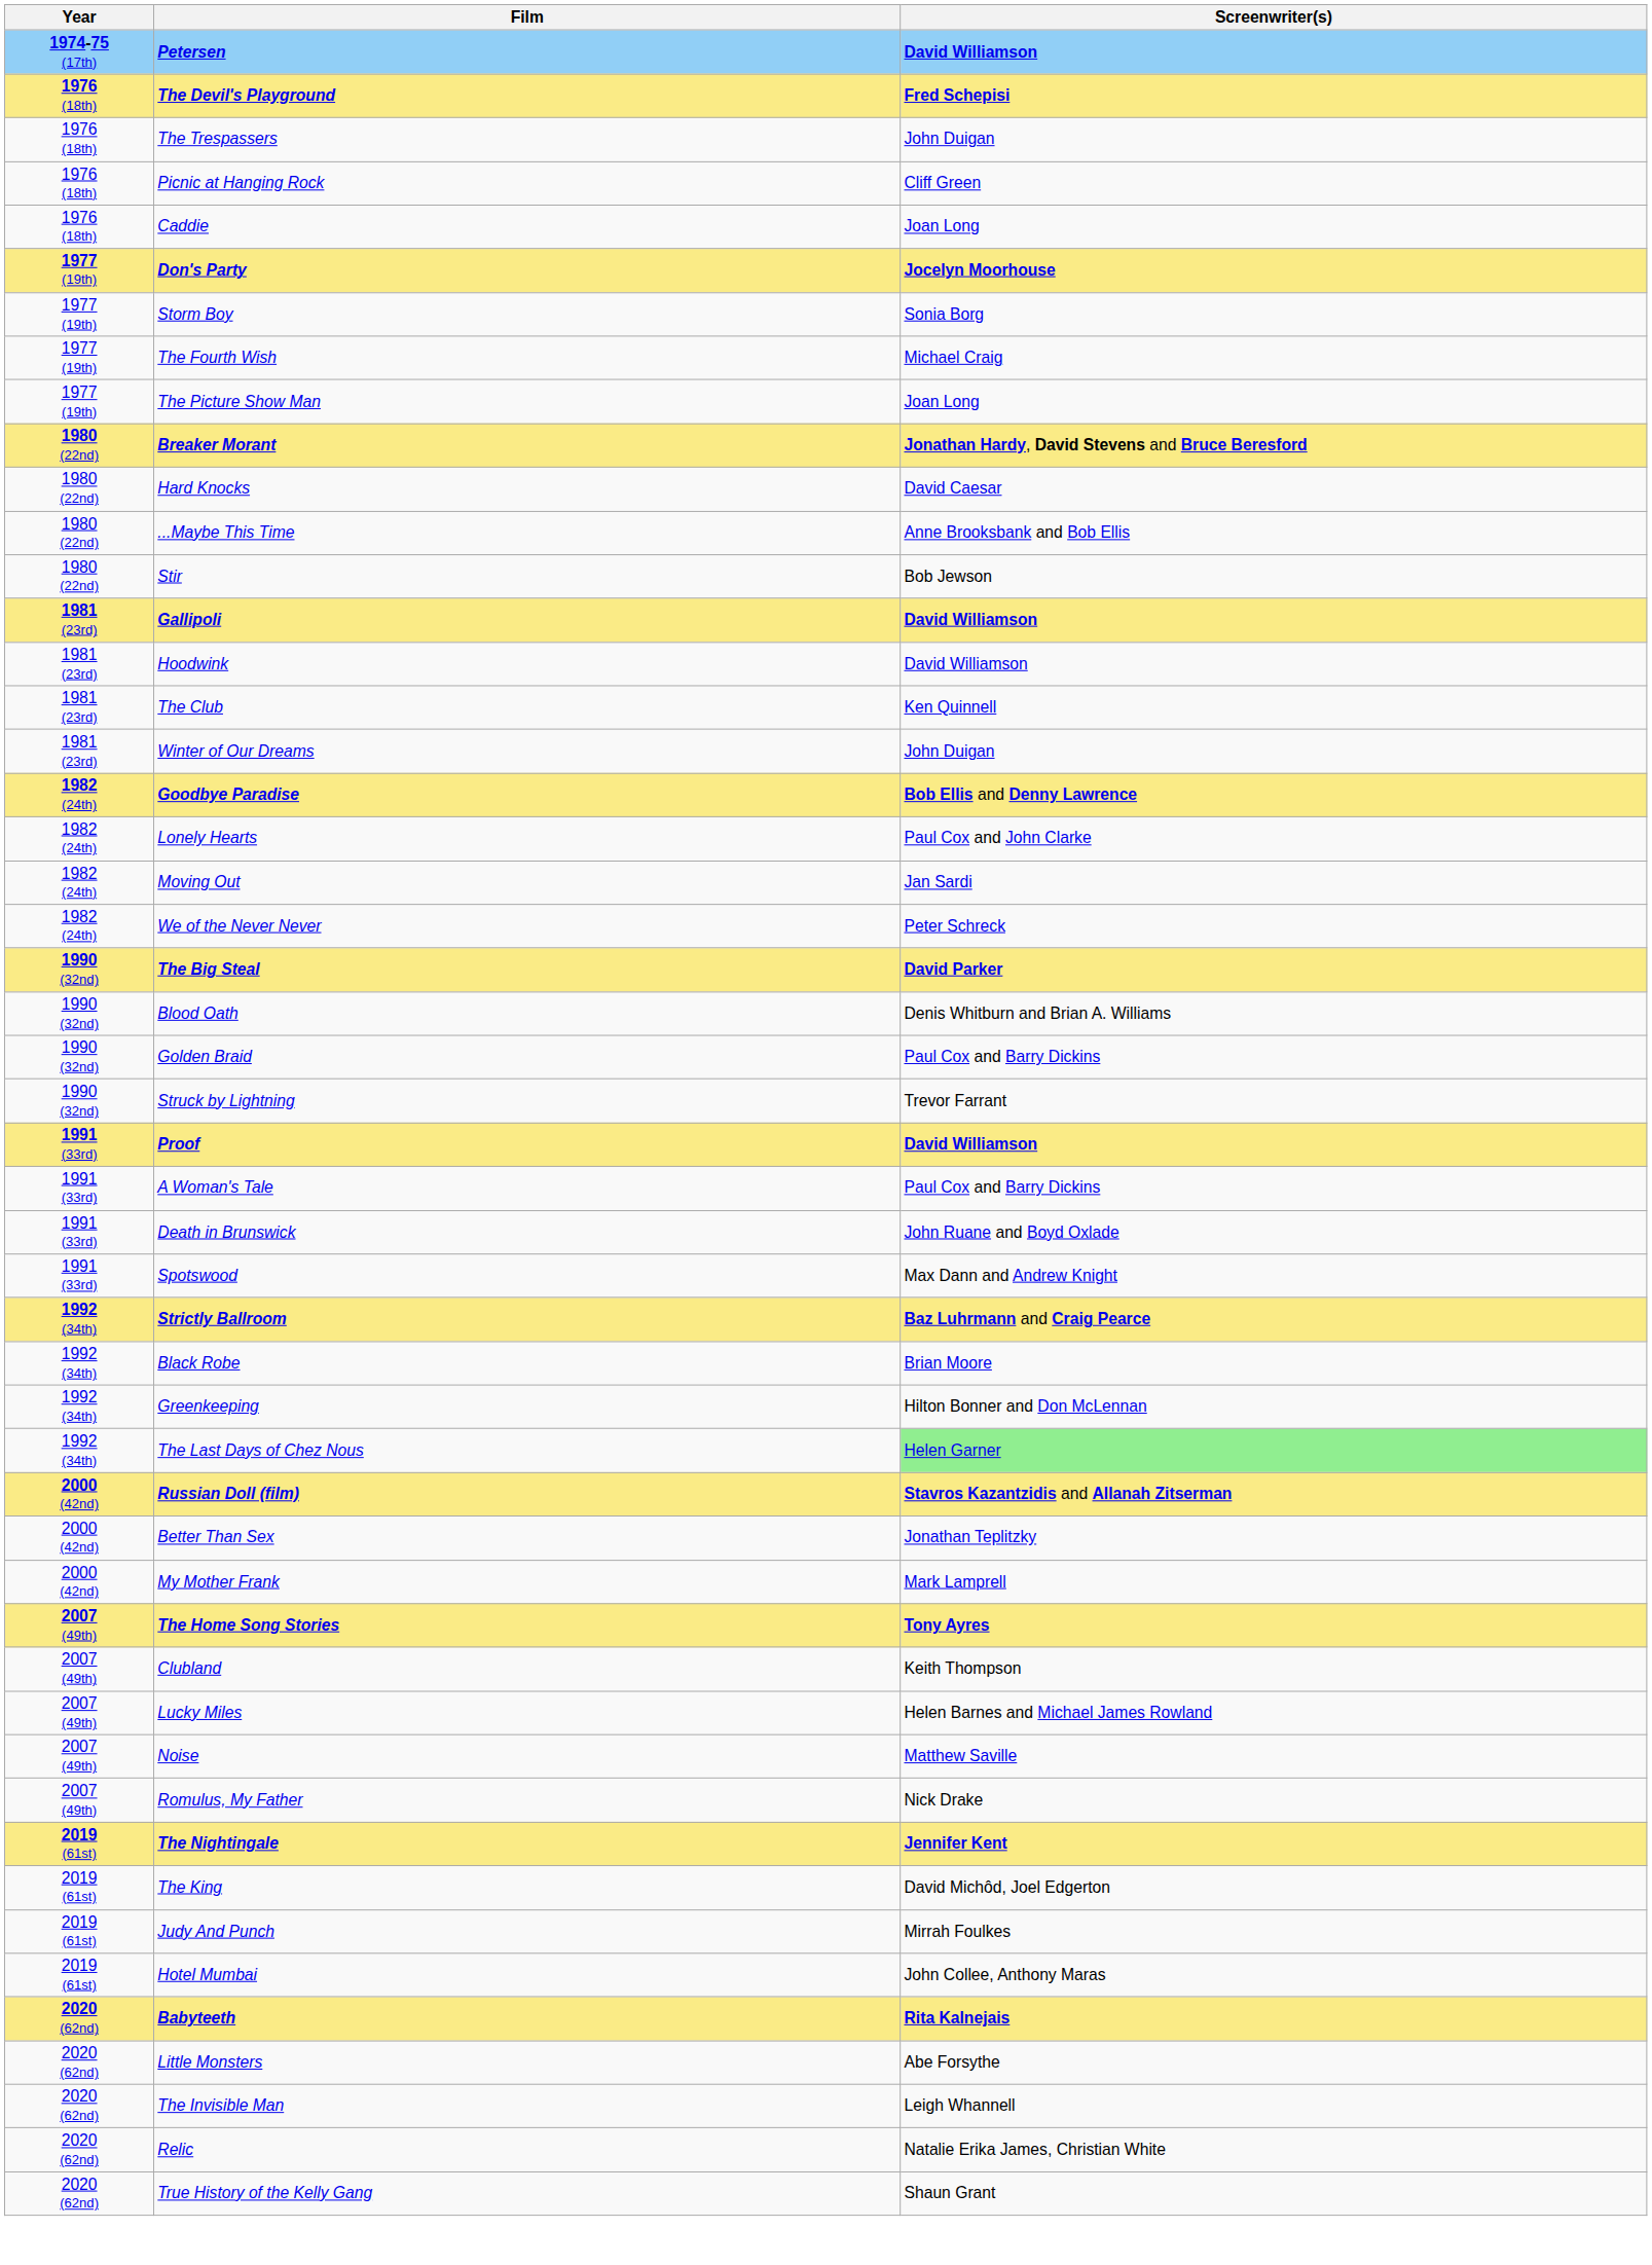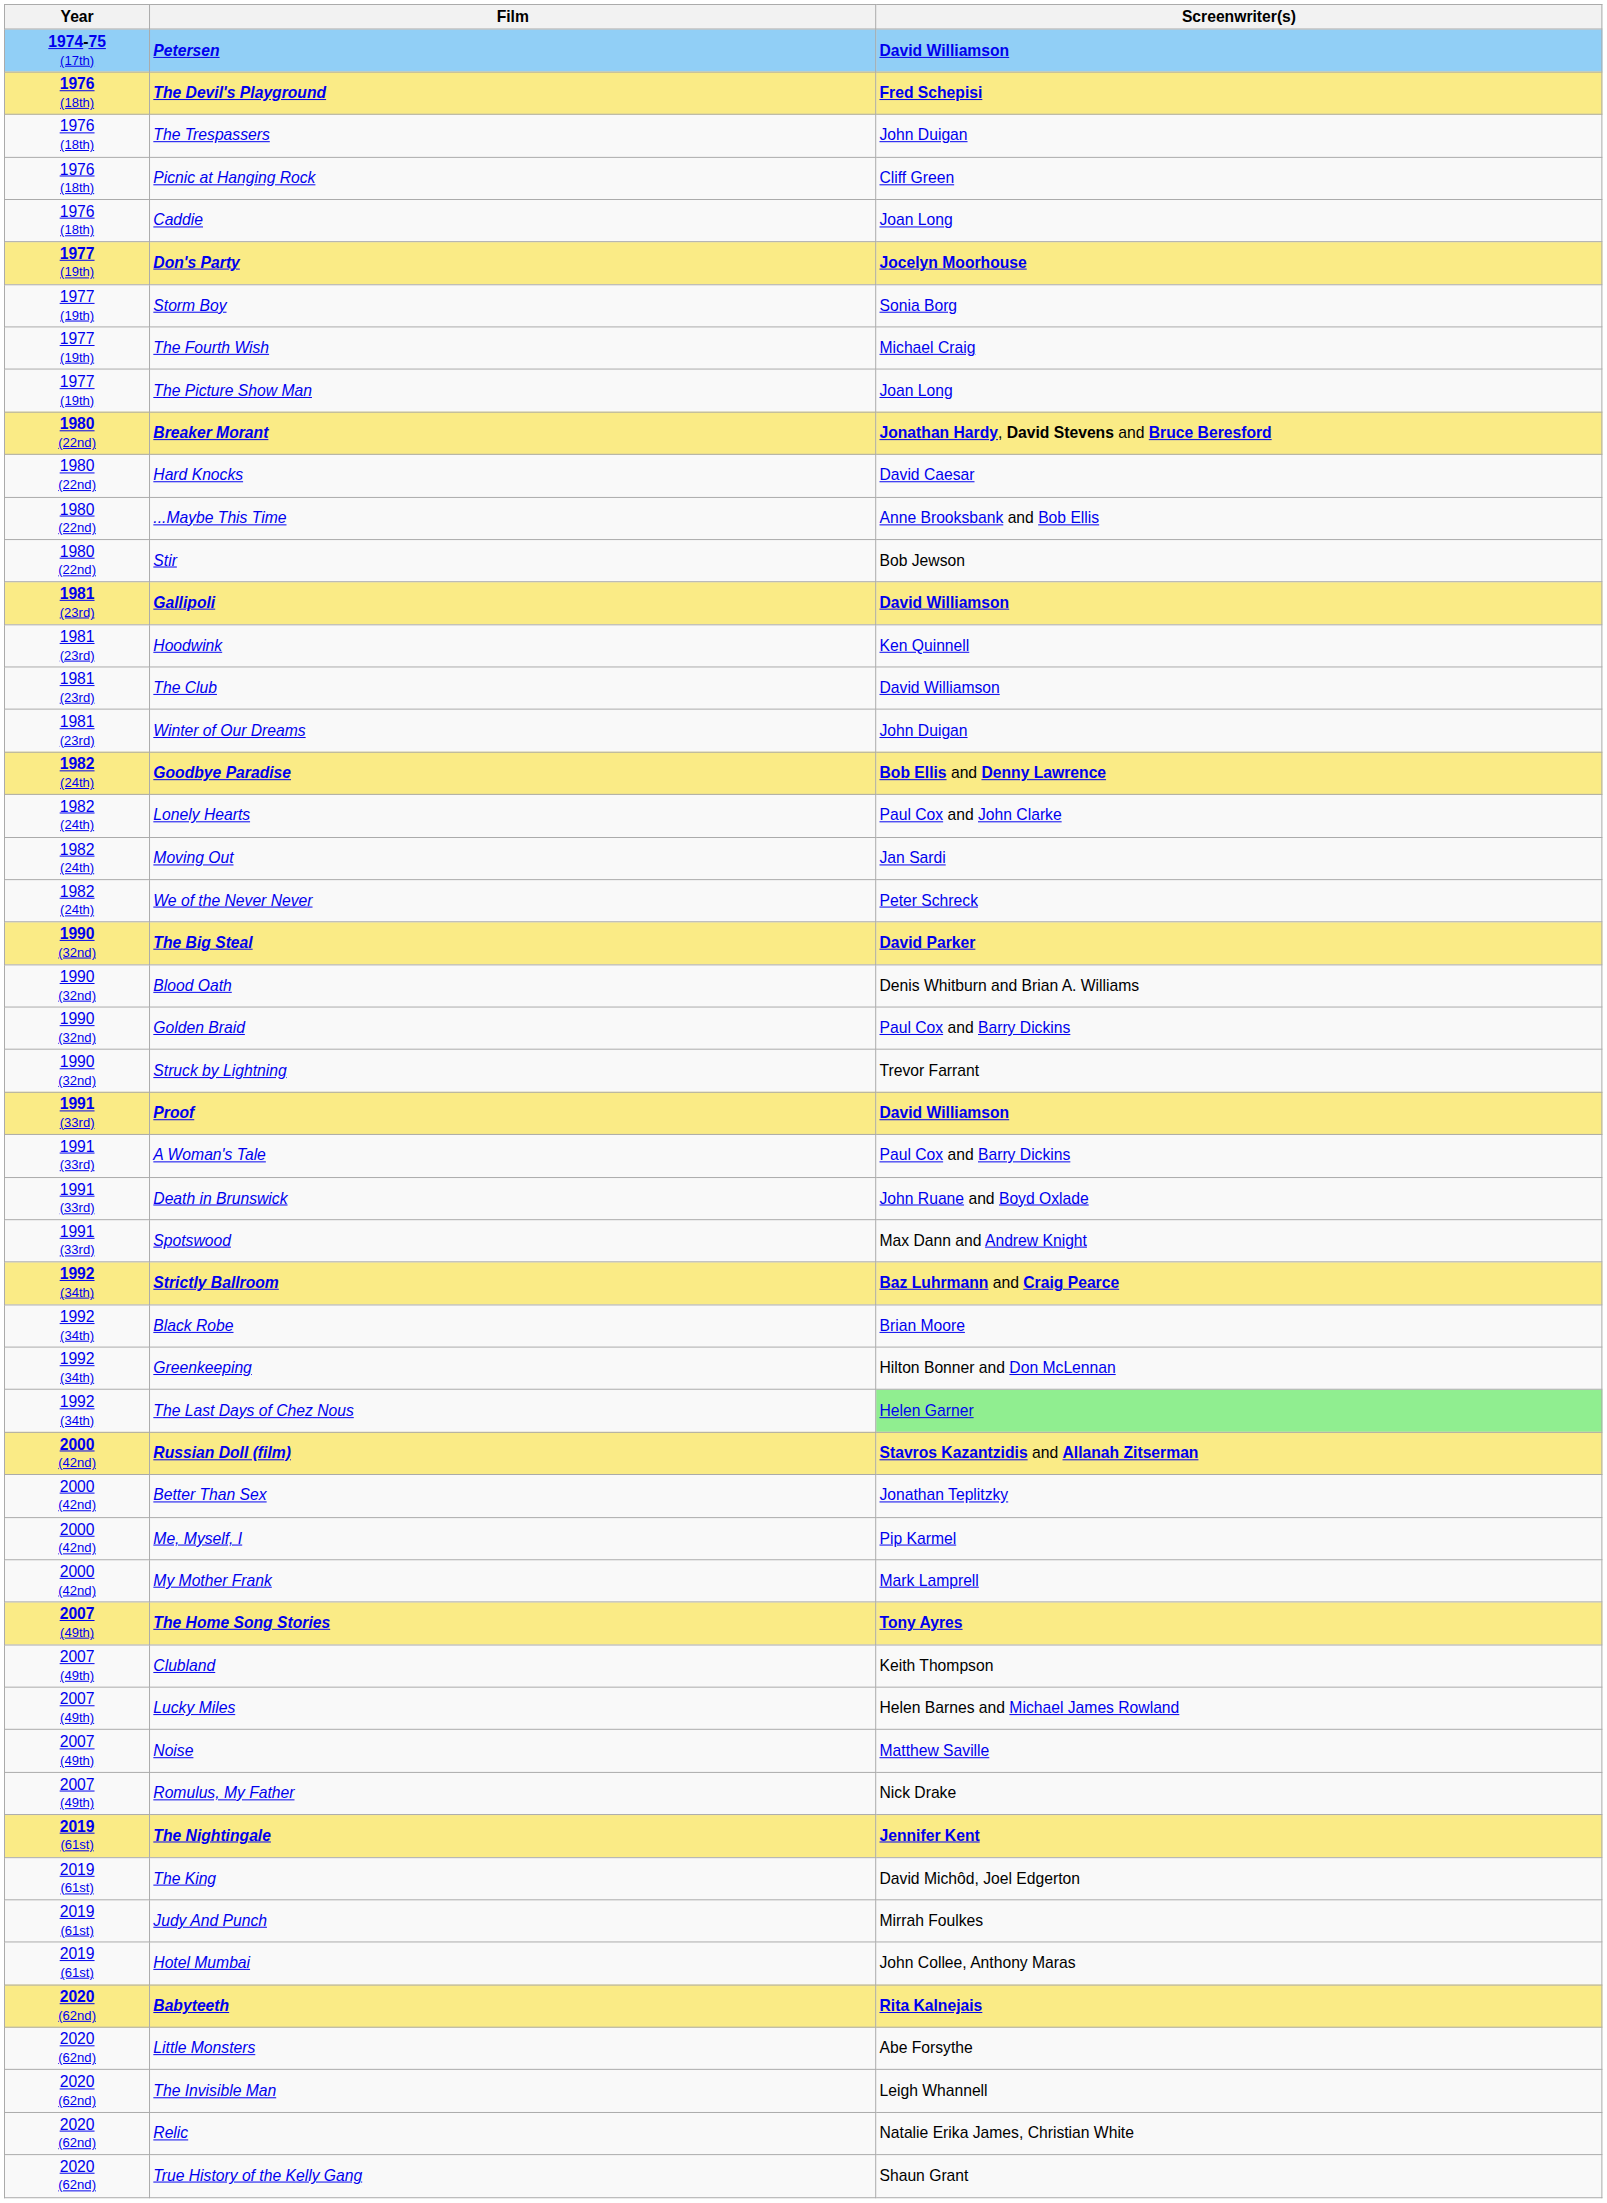 <table class="sortable wikitable">
 <tr>
 <th width="5%">Year</th>
 <th width="25%">Film</th>
 <th width="25%">Screenwriter(s)</th>
 </tr>
 <tr style="background:#91CFF6">
 <td align="center"><strong><a href='#'>1974</a>-<a href='#'>75</a></strong><br><small><a href='#'>(17th)</a></small></td>
 <td><strong><em><a href='#'>Petersen</a></em></strong></td>
 <td><strong><a href='#'>David Williamson</a></strong></td>
 </tr>
 <tr style="background:#FAEB86">
 <td align="center"><strong><a href='#'>1976</a></strong><br><small><a href='#'>(18th)</a></small></td>
 <td><strong><em><a href='#'>The Devil's Playground</a></em></strong></td>
 <td><strong><a href='#'>Fred Schepisi</a></strong></td>
 </tr>
 <tr>
 <td align="center"><a href='#'>1976</a><br><small><a href='#'>(18th)</a></small></td>
 <td><em><a href='#'>The Trespassers</a></em></td>
 <td><a href='#'>John Duigan</a></td>
 </tr>
 <tr>
 <td align="center"><a href='#'>1976</a><br><small><a href='#'>(18th)</a></small></td>
 <td><em><a href='#'>Picnic at Hanging Rock</a></em></td>
 <td><a href='#'>Cliff Green</a></td>
 </tr>
 <tr>
 <td align="center"><a href='#'>1976</a><br><small><a href='#'>(18th)</a></small></td>
 <td><em><a href='#'>Caddie</a></em></td>
 <td><a href='#'>Joan Long</a></td>
 </tr>
 <tr style="background:#FAEB86">
 <td align="center"><strong><a href='#'>1977</a></strong><br><small><a href='#'>(19th)</a></small></td>
 <td><strong><em><a href='#'>Don's Party</a></em></strong></td>
 <td><strong><a href='#'>Jocelyn Moorhouse</a></strong></td>
 </tr>
 <tr>
 <td align="center"><a href='#'>1977</a><br><small><a href='#'>(19th)</a></small></td>
 <td><em><a href='#'>Storm Boy</a></em></td>
 <td><a href='#'>Sonia Borg</a></td>
 </tr>
 <tr>
 <td align="center"><a href='#'>1977</a><br><small><a href='#'>(19th)</a></small></td>
 <td><em><a href='#'>The Fourth Wish</a></em></td>
 <td><a href='#'>Michael Craig</a></td>
 </tr>
 <tr>
 <td align="center"><a href='#'>1977</a><br><small><a href='#'>(19th)</a></small></td>
 <td><em><a href='#'>The Picture Show Man</a></em></td>
 <td><a href='#'>Joan Long</a></td>
 </tr>
 <tr style="background:#FAEB86">
 <td align="center"><strong><a href='#'>1980</a></strong><br><small><a href='#'>(22nd)</a></small></td>
 <td><strong><em><a href='#'>Breaker Morant</a></em></strong></td>
 <td><strong><a href='#'>Jonathan Hardy</a></strong>, <strong>David Stevens</strong> and <strong><a href='#'>Bruce Beresford</a></strong></td>
 </tr>
 <tr>
 <td align="center"><a href='#'>1980</a><br><small><a href='#'>(22nd)</a></small></td>
 <td><em><a href='#'>Hard Knocks</a></em></td>
 <td><a href='#'>David Caesar</a></td>
 </tr>
 <tr>
 <td align="center"><a href='#'>1980</a><br><small><a href='#'>(22nd)</a></small></td>
 <td><em><a href='#'>...Maybe This Time</a></em></td>
 <td><a href='#'>Anne Brooksbank</a> and <a href='#'>Bob Ellis</a></td>
 </tr>
 <tr>
 <td align="center"><a href='#'>1980</a><br><small><a href='#'>(22nd)</a></small></td>
 <td><em><a href='#'>Stir</a></em></td>
 <td>Bob Jewson</td>
 </tr>
 <tr style="background:#FAEB86">
 <td align="center"><strong><a href='#'>1981</a></strong><br><small><a href='#'>(23rd)</a></small></td>
 <td><strong><em><a href='#'>Gallipoli</a></em></strong></td>
 <td><strong><a href='#'>David Williamson</a></strong></td>
 </tr>
 <tr>
 <td align="center"><a href='#'>1981</a><br><small><a href='#'>(23rd)</a></small></td>
 <td><em><a href='#'>Hoodwink</a></em></td>
-<td><a href='#'>David Williamson</a></td>
+<td><a href='#'>Ken Quinnell</a></td>
 </tr>
 <tr>
 <td align="center"><a href='#'>1981</a><br><small><a href='#'>(23rd)</a></small></td>
 <td><em><a href='#'>The Club</a></em></td>
-<td><a href='#'>Ken Quinnell</a></td>
+<td><a href='#'>David Williamson</a></td>
 </tr>
 <tr>
 <td align="center"><a href='#'>1981</a><br><small><a href='#'>(23rd)</a></small></td>
 <td><em><a href='#'>Winter of Our Dreams</a></em></td>
 <td><a href='#'>John Duigan</a></td>
 </tr>
 <tr style="background:#FAEB86">
 <td align="center"><strong><a href='#'>1982</a></strong><br><small><a href='#'>(24th)</a></small></td>
 <td><strong><em><a href='#'>Goodbye Paradise</a></em></strong></td>
 <td><strong><a href='#'>Bob Ellis</a></strong> and <strong><a href='#'>Denny Lawrence</a></strong></td>
 </tr>
 <tr>
 <td align="center"><a href='#'>1982</a><br><small><a href='#'>(24th)</a></small></td>
 <td><em><a href='#'>Lonely Hearts</a></em></td>
 <td><a href='#'>Paul Cox</a> and <a href='#'>John Clarke</a></td>
 </tr>
 <tr>
 <td align="center"><a href='#'>1982</a><br><small><a href='#'>(24th)</a></small></td>
 <td><em><a href='#'>Moving Out</a></em></td>
 <td><a href='#'>Jan Sardi</a></td>
 </tr>
 <tr>
 <td align="center"><a href='#'>1982</a><br><small><a href='#'>(24th)</a></small></td>
 <td><em><a href='#'>We of the Never Never</a></em></td>
 <td><a href='#'>Peter Schreck</a></td>
 </tr>
 <tr style="background:#FAEB86">
 <td align="center"><strong><a href='#'>1990</a></strong><br><small><a href='#'>(32nd)</a></small></td>
 <td><strong><em><a href='#'>The Big Steal</a></em></strong></td>
 <td><strong><a href='#'>David Parker</a></strong></td>
 </tr>
 <tr>
 <td align="center"><a href='#'>1990</a><br><small><a href='#'>(32nd)</a></small></td>
 <td><em><a href='#'>Blood Oath</a></em></td>
 <td>Denis Whitburn and Brian A. Williams</td>
 </tr>
 <tr>
 <td align="center"><a href='#'>1990</a><br><small><a href='#'>(32nd)</a></small></td>
 <td><em><a href='#'>Golden Braid</a></em></td>
 <td><a href='#'>Paul Cox</a> and <a href='#'>Barry Dickins</a></td>
 </tr>
 <tr>
 <td align="center"><a href='#'>1990</a><br><small><a href='#'>(32nd)</a></small></td>
 <td><em><a href='#'>Struck by Lightning</a></em></td>
 <td>Trevor Farrant</td>
 </tr>
 <tr style="background:#FAEB86">
 <td align="center"><strong><a href='#'>1991</a></strong><br><small><a href='#'>(33rd)</a></small></td>
 <td><strong><em><a href='#'>Proof</a></em></strong></td>
 <td><strong><a href='#'>David Williamson</a></strong></td>
 </tr>
 <tr>
 <td align="center"><a href='#'>1991</a><br><small><a href='#'>(33rd)</a></small></td>
 <td><em><a href='#'>A Woman's Tale</a></em></td>
 <td><a href='#'>Paul Cox</a> and <a href='#'>Barry Dickins</a></td>
 </tr>
 <tr>
 <td align="center"><a href='#'>1991</a><br><small><a href='#'>(33rd)</a></small></td>
 <td><em><a href='#'>Death in Brunswick</a></em></td>
 <td><a href='#'>John Ruane</a> and <a href='#'>Boyd Oxlade</a></td>
 </tr>
 <tr>
 <td align="center"><a href='#'>1991</a><br><small><a href='#'>(33rd)</a></small></td>
 <td><em><a href='#'>Spotswood</a></em></td>
 <td>Max Dann and <a href='#'>Andrew Knight</a></td>
 </tr>
 <tr style="background:#FAEB86">
 <td align="center"><strong><a href='#'>1992</a></strong><br><small><a href='#'>(34th)</a></small></td>
 <td><strong><em><a href='#'>Strictly Ballroom</a></em></strong></td>
 <td><strong><a href='#'>Baz Luhrmann</a></strong> and <strong><a href='#'>Craig Pearce</a></strong></td>
 </tr>
 <tr>
 <td align="center"><a href='#'>1992</a><br><small><a href='#'>(34th)</a></small></td>
 <td><em><a href='#'>Black Robe</a></em></td>
 <td><a href='#'>Brian Moore</a></td>
 </tr>
 <tr>
 <td align="center"><a href='#'>1992</a><br><small><a href='#'>(34th)</a></small></td>
 <td><em><a href='#'>Greenkeeping</a></em></td>
 <td>Hilton Bonner and <a href='#'>Don McLennan</a></td>
 </tr>
 <tr>
 <td align="center"><a href='#'>1992</a><br><small><a href='#'>(34th)</a></small></td>
 <td><em><a href='#'>The Last Days of Chez Nous</a></em></td>
 <td style="background: lightgreen;"><a href='#'>Helen Garner</a></td>
 </tr>
 <tr style="background:#FAEB86">
 <td align="center"><strong><a href='#'>2000</a></strong><br><small><a href='#'>(42nd)</a></small></td>
 <td><strong><em><a href='#'>Russian Doll (film)</a></em></strong></td>
 <td><strong><a href='#'>Stavros Kazantzidis</a></strong> and <strong><a href='#'>Allanah Zitserman</a></strong></td>
 </tr>
 <tr>
 <td align="center"><a href='#'>2000</a><br><small><a href='#'>(42nd)</a></small></td>
 <td><em><a href='#'>Better Than Sex</a></em></td>
 <td><a href='#'>Jonathan Teplitzky</a></td>
 </tr>
 <tr>
 <td align="center"><a href='#'>2000</a><br><small><a href='#'>(42nd)</a></small></td>
+<td><em><a href='#'>Me, Myself, I</a></em></td>
+<td><a href='#'>Pip Karmel</a></td>
+</tr>
+<tr>
+<td align="center"><a href='#'>2000</a><br><small><a href='#'>(42nd)</a></small></td>
 <td><em><a href='#'>My Mother Frank</a></em></td>
 <td><a href='#'>Mark Lamprell</a></td>
 </tr>
 <tr style="background:#FAEB86">
 <td align="center"><strong><a href='#'>2007</a></strong><br><small><a href='#'>(49th)</a></small></td>
 <td><strong><em><a href='#'>The Home Song Stories</a></em></strong></td>
 <td><strong><a href='#'>Tony Ayres</a></strong></td>
 </tr>
 <tr>
 <td align="center"><a href='#'>2007</a><br><small><a href='#'>(49th)</a></small></td>
 <td><em><a href='#'>Clubland</a></em></td>
 <td>Keith Thompson</td>
 </tr>
 <tr>
 <td align="center"><a href='#'>2007</a><br><small><a href='#'>(49th)</a></small></td>
 <td><em><a href='#'>Lucky Miles</a></em></td>
 <td>Helen Barnes and <a href='#'>Michael James Rowland</a></td>
 </tr>
 <tr>
 <td align="center"><a href='#'>2007</a><br><small><a href='#'>(49th)</a></small></td>
 <td><em><a href='#'>Noise</a></em></td>
 <td><a href='#'>Matthew Saville</a></td>
 </tr>
 <tr>
 <td align="center"><a href='#'>2007</a><br><small><a href='#'>(49th)</a></small></td>
 <td><em><a href='#'>Romulus, My Father</a></em></td>
 <td>Nick Drake</td>
 </tr>
 <tr style="background:#FAEB86">
 <td align="center"><strong><a href='#'>2019</a></strong><br><small><a href='#'>(61st)</a></small></td>
 <td><strong><em><a href='#'>The Nightingale</a></em></strong></td>
 <td><strong><a href='#'>Jennifer Kent</a></strong></td>
 </tr>
 <tr>
 <td align="center"><a href='#'>2019</a><br><small><a href='#'>(61st)</a></small></td>
 <td><em><a href='#'>The King</a></em></td>
 <td>David Michôd, Joel Edgerton</td>
 </tr>
 <tr>
 <td align="center"><a href='#'>2019</a><br><small><a href='#'>(61st)</a></small></td>
 <td><em><a href='#'>Judy And Punch</a></em></td>
 <td>Mirrah Foulkes</td>
 </tr>
 <tr>
 <td align="center"><a href='#'>2019</a><br><small><a href='#'>(61st)</a></small></td>
 <td><em><a href='#'>Hotel Mumbai</a></em></td>
 <td>John Collee, Anthony Maras</td>
 </tr>
 <tr style="background:#FAEB86">
 <td align="center"><strong><a href='#'>2020</a></strong><br><small><a href='#'>(62nd)</a></small></td>
 <td><strong><em><a href='#'>Babyteeth</a></em></strong></td>
 <td><strong><a href='#'>Rita Kalnejais</a></strong></td>
 </tr>
 <tr>
 <td align="center"><a href='#'>2020</a><br><small><a href='#'>(62nd)</a></small></td>
 <td><em><a href='#'>Little Monsters</a></em></td>
 <td>Abe Forsythe</td>
 </tr>
 <tr>
 <td align="center"><a href='#'>2020</a><br><small><a href='#'>(62nd)</a></small></td>
 <td><em><a href='#'>The Invisible Man</a></em></td>
 <td>Leigh Whannell</td>
 </tr>
 <tr>
 <td align="center"><a href='#'>2020</a><br><small><a href='#'>(62nd)</a></small></td>
 <td><em><a href='#'>Relic</a></em></td>
 <td>Natalie Erika James, Christian White</td>
 </tr>
 <tr>
 <td align="center"><a href='#'>2020</a><br><small><a href='#'>(62nd)</a></small></td>
 <td><em><a href='#'>True History of the Kelly Gang</a></em></td>
 <td>Shaun Grant</td>
 </tr>
 </table>
